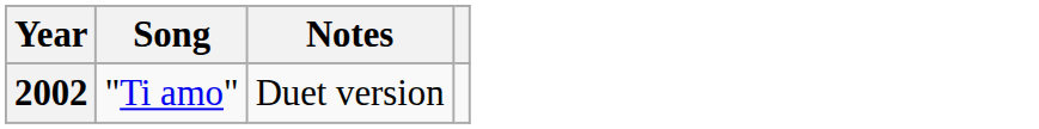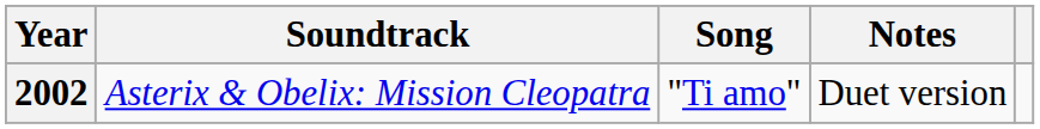 <table class="wikitable plainrowheaders sortable">
 <tr>
 <th scope="col">Year</th>
+<th scope="col">Soundtrack</th>
 <th scope="col">Song</th>
 <th scope="col" class="unsortable">Notes</th>
 <th scope="col" class="unsortable"></th>
 </tr>
 <tr>
 <th scope="row">2002</th>
+<td><em><a href='#'>Asterix & Obelix: Mission Cleopatra</a></em></td>
 <td>"<a href='#'>Ti amo</a>"</td>
 <td>Duet version</td>
 <td style="text-align:center;"></td>
 </tr>
 </table>
